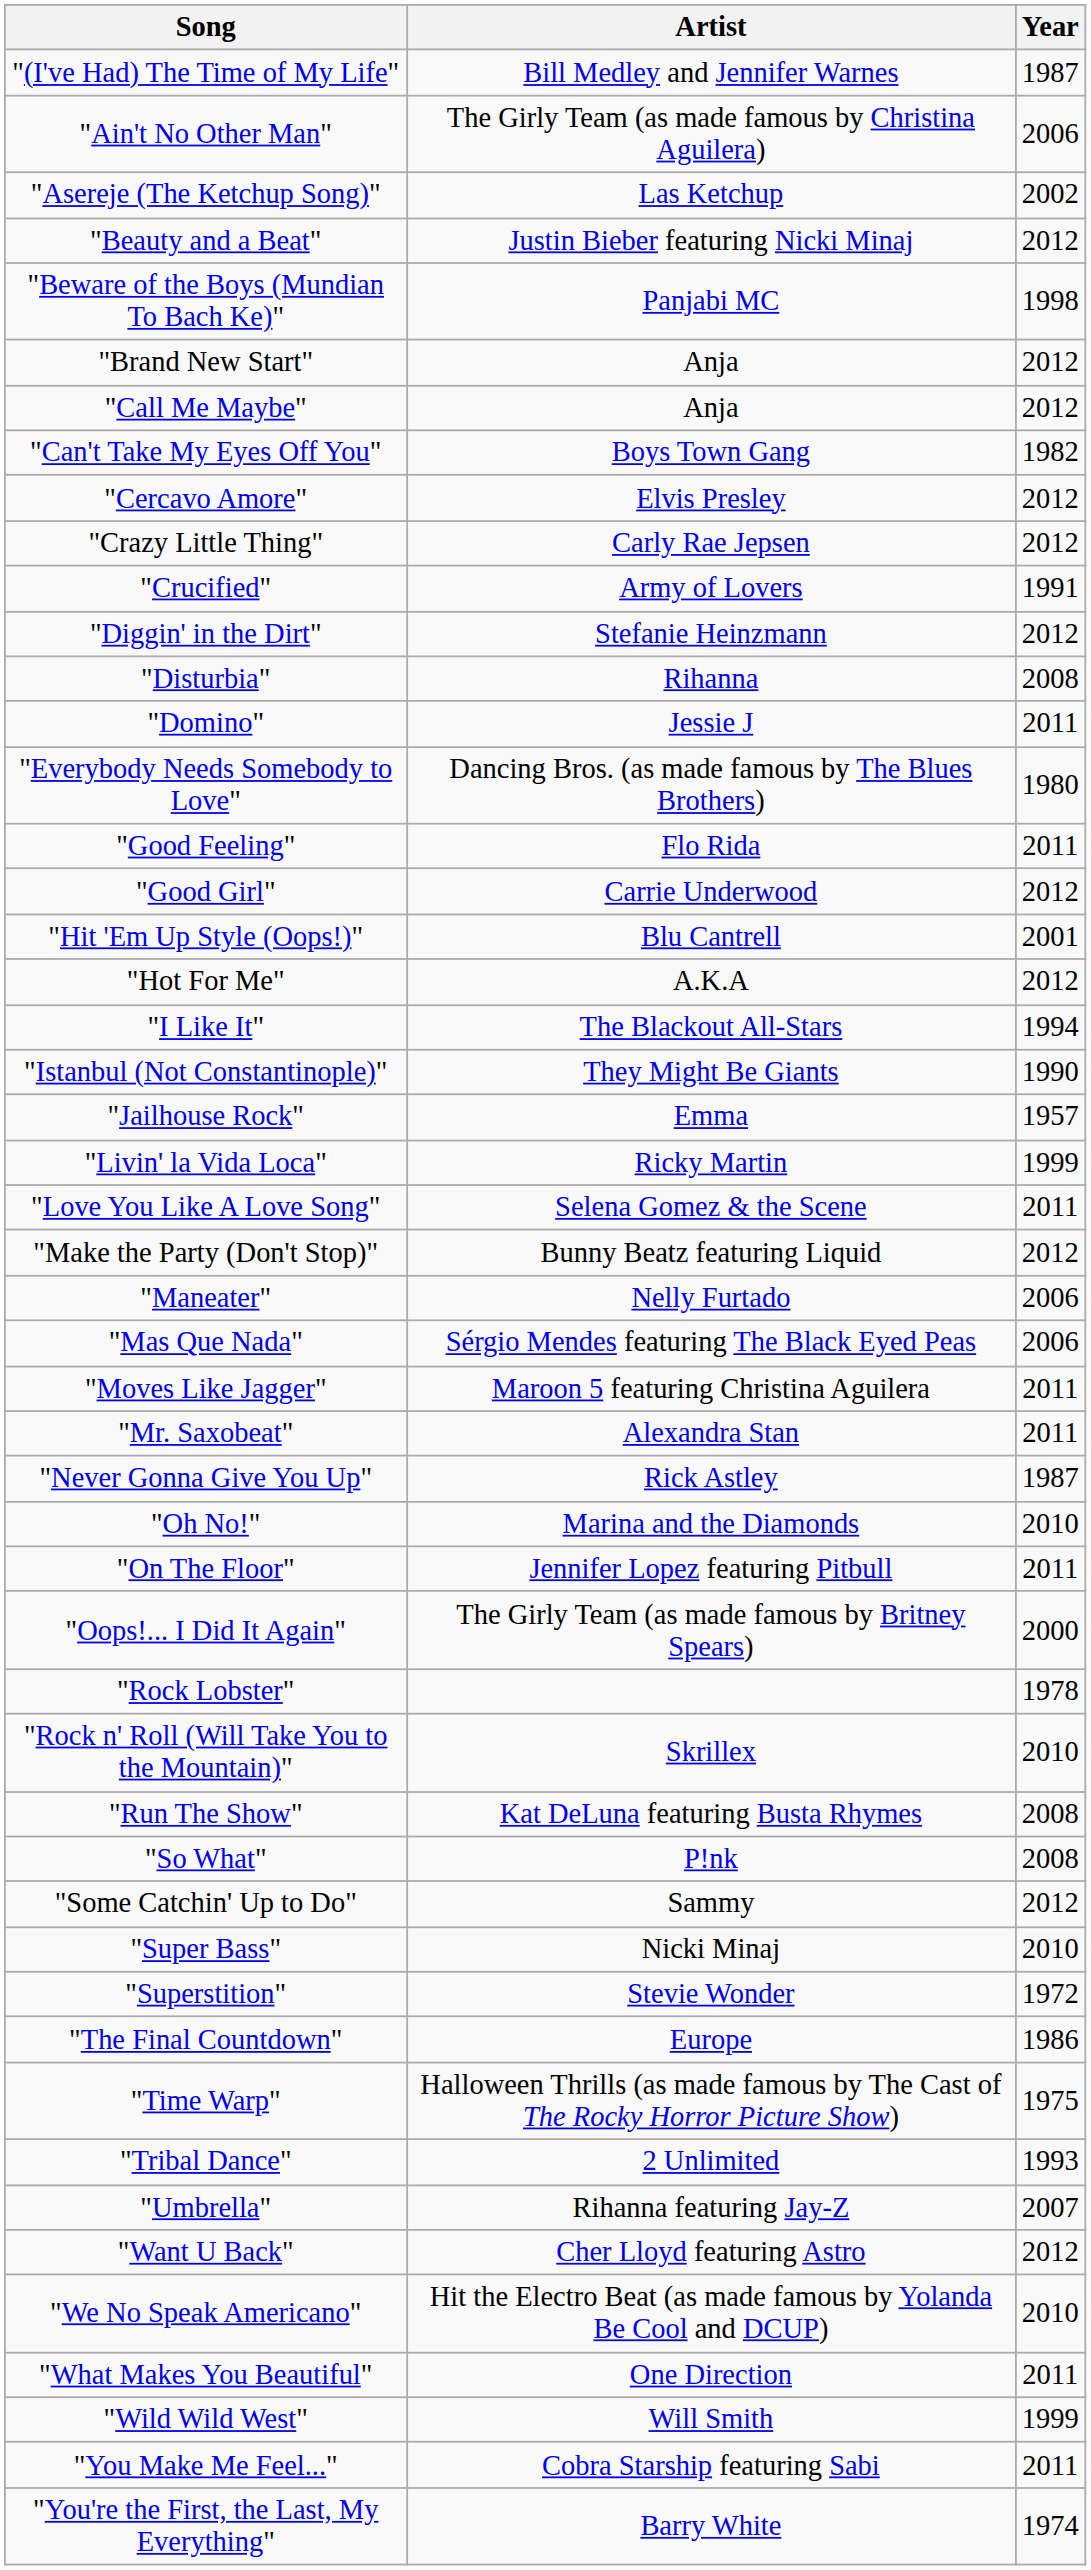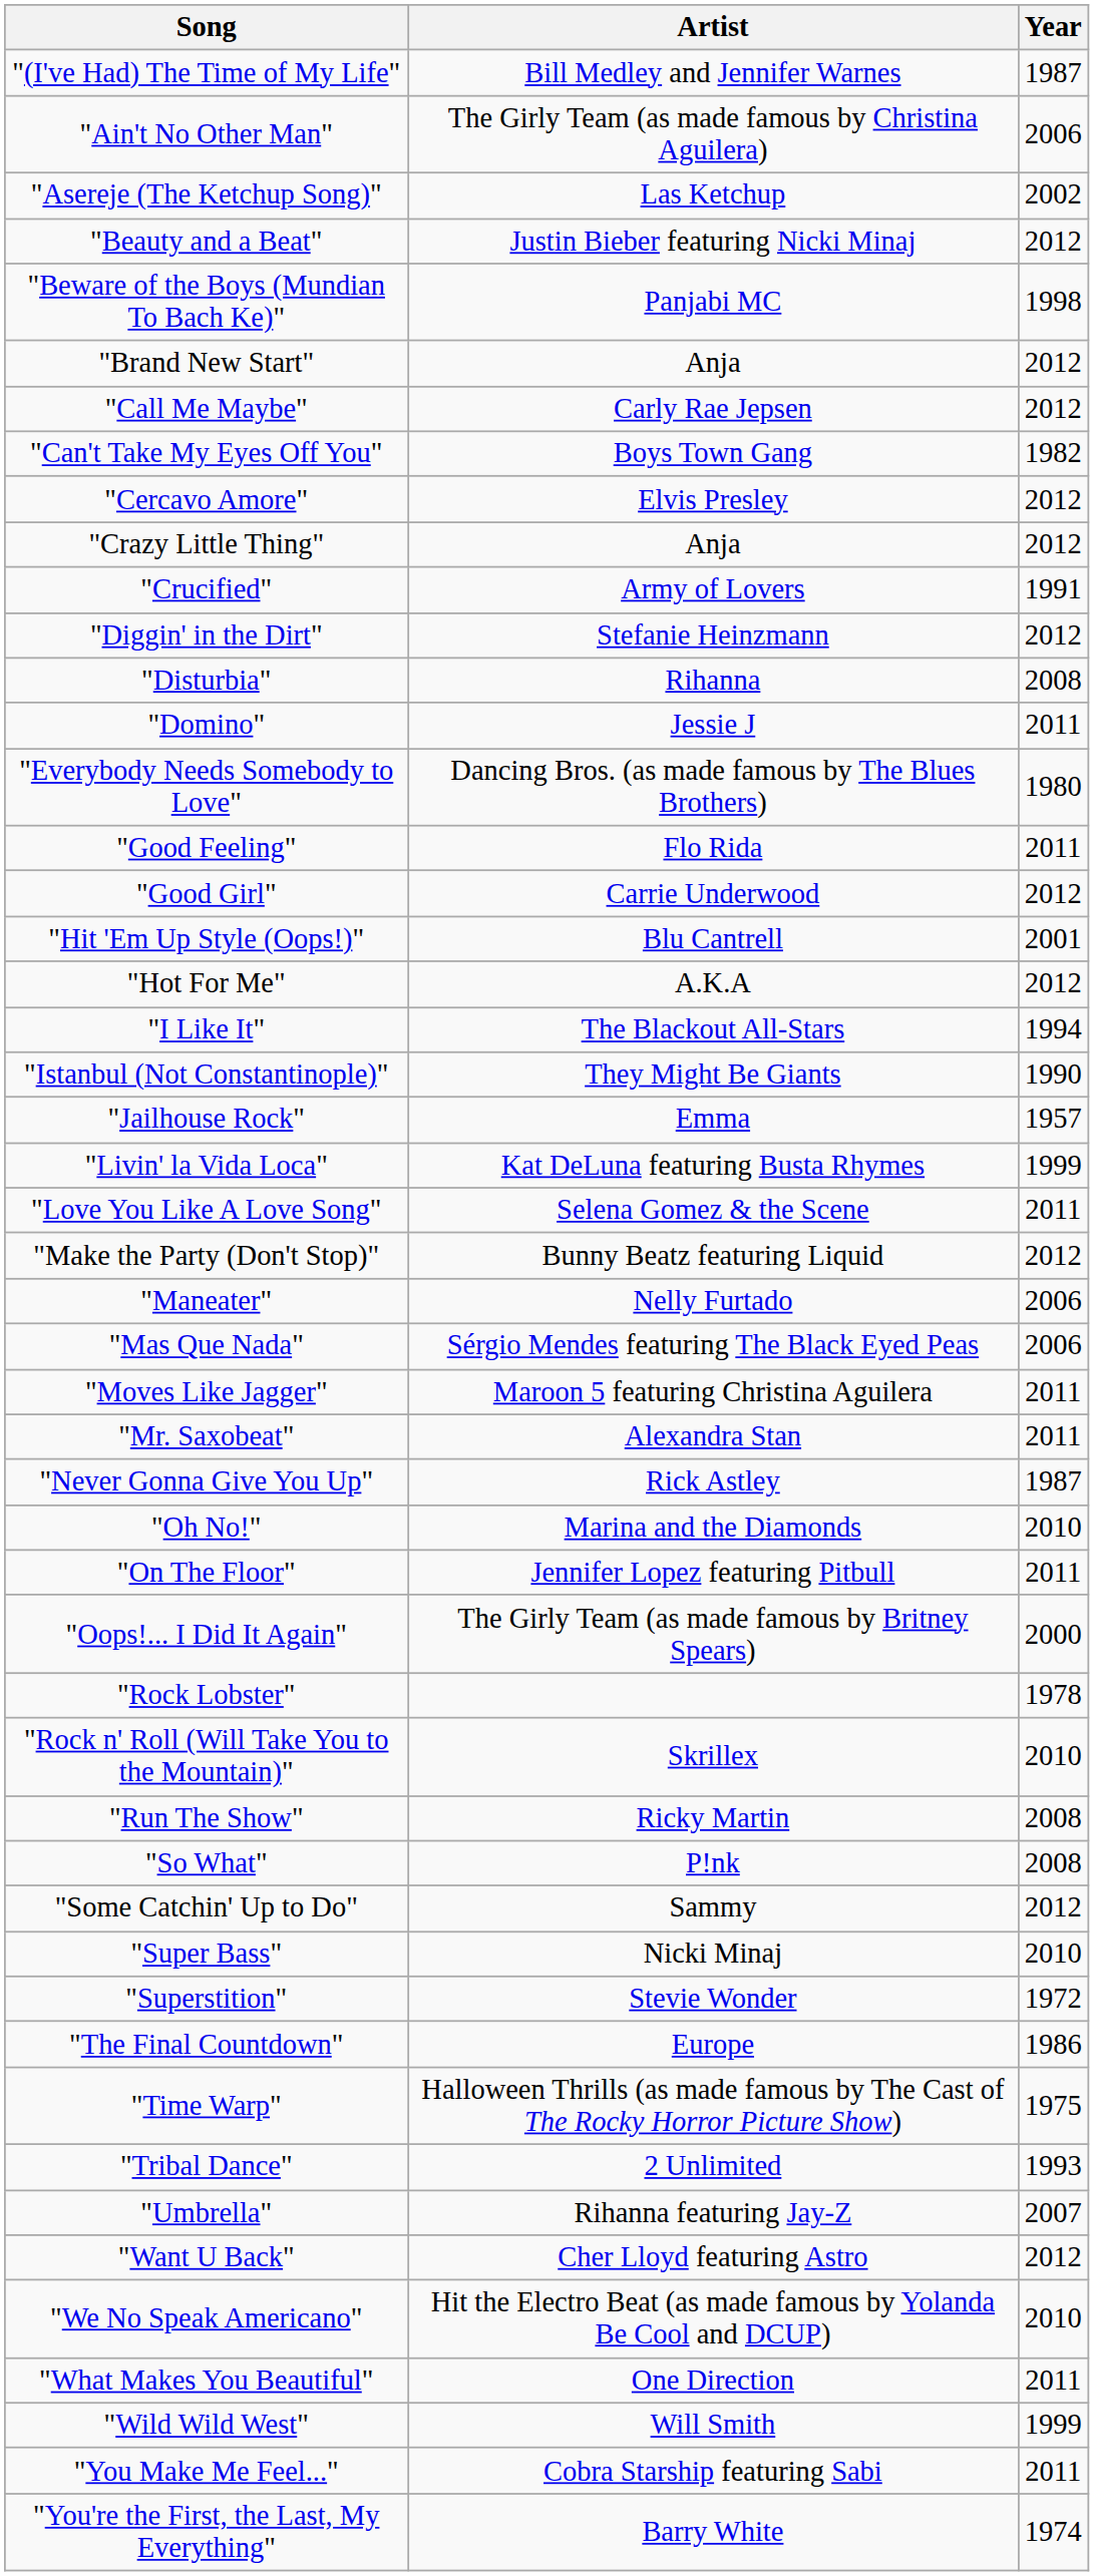 <table class="wikitable sortable" style="text-align:center;">
 <tr>
 <th scope="col">Song</th>
 <th scope="col">Artist</th>
 <th scope="col">Year</th>
 </tr>
 <tr>
 <td>"<a href='#'>(I've Had) The Time of My Life</a>"</td>
 <td><a href='#'>Bill Medley</a> and <a href='#'>Jennifer Warnes</a></td>
 <td>1987</td>
 </tr>
 <tr>
 <td>"<a href='#'>Ain't No Other Man</a>"</td>
 <td>The Girly Team (as made famous by <a href='#'>Christina Aguilera</a>)</td>
 <td>2006</td>
 </tr>
 <tr>
 <td>"<a href='#'>Asereje (The Ketchup Song)</a>"</td>
 <td><a href='#'>Las Ketchup</a></td>
 <td>2002</td>
 </tr>
 <tr>
 <td>"<a href='#'>Beauty and a Beat</a>"</td>
 <td><a href='#'>Justin Bieber</a> featuring <a href='#'>Nicki Minaj</a></td>
 <td>2012</td>
 </tr>
 <tr>
 <td>"<a href='#'>Beware of the Boys (Mundian To Bach Ke)</a>"</td>
 <td><a href='#'>Panjabi MC</a></td>
 <td>1998</td>
 </tr>
 <tr>
 <td>"Brand New Start"</td>
 <td>Anja</td>
 <td>2012</td>
 </tr>
 <tr>
 <td>"<a href='#'>Call Me Maybe</a>"</td>
-<td>Anja</td>
+<td><a href='#'>Carly Rae Jepsen</a></td>
 <td>2012</td>
 </tr>
 <tr>
 <td>"<a href='#'>Can't Take My Eyes Off You</a>"</td>
 <td><a href='#'>Boys Town Gang</a></td>
 <td>1982</td>
 </tr>
 <tr>
 <td>"<a href='#'>Cercavo Amore</a>"</td>
 <td><a href='#'>Elvis Presley</a></td>
 <td>2012</td>
 </tr>
 <tr>
 <td>"Crazy Little Thing"</td>
-<td><a href='#'>Carly Rae Jepsen</a></td>
+<td>Anja</td>
 <td>2012</td>
 </tr>
 <tr>
 <td>"<a href='#'>Crucified</a>"</td>
 <td><a href='#'>Army of Lovers</a></td>
 <td>1991</td>
 </tr>
 <tr>
 <td>"<a href='#'>Diggin' in the Dirt</a>"</td>
 <td><a href='#'>Stefanie Heinzmann</a></td>
 <td>2012</td>
 </tr>
 <tr>
 <td>"<a href='#'>Disturbia</a>"</td>
 <td><a href='#'>Rihanna</a></td>
 <td>2008</td>
 </tr>
 <tr>
 <td>"<a href='#'>Domino</a>"</td>
 <td><a href='#'>Jessie J</a></td>
 <td>2011</td>
 </tr>
 <tr>
 <td>"<a href='#'>Everybody Needs Somebody to Love</a>"</td>
 <td>Dancing Bros. (as made famous by <a href='#'>The Blues Brothers</a>)</td>
 <td>1980</td>
 </tr>
 <tr>
 <td>"<a href='#'>Good Feeling</a>"</td>
 <td><a href='#'>Flo Rida</a></td>
 <td>2011</td>
 </tr>
 <tr>
 <td>"<a href='#'>Good Girl</a>"</td>
 <td><a href='#'>Carrie Underwood</a></td>
 <td>2012</td>
 </tr>
 <tr>
 <td>"<a href='#'>Hit 'Em Up Style (Oops!)</a>"</td>
 <td><a href='#'>Blu Cantrell</a></td>
 <td>2001</td>
 </tr>
 <tr>
 <td>"Hot For Me"</td>
 <td>A.K.A</td>
 <td>2012</td>
 </tr>
 <tr>
 <td>"<a href='#'>I Like It</a>"</td>
 <td><a href='#'>The Blackout All-Stars</a></td>
 <td>1994</td>
 </tr>
 <tr>
 <td>"<a href='#'>Istanbul (Not Constantinople)</a>"</td>
 <td><a href='#'>They Might Be Giants</a></td>
 <td>1990</td>
 </tr>
 <tr>
 <td>"<a href='#'>Jailhouse Rock</a>"</td>
 <td><a href='#'>Emma</a></td>
 <td>1957</td>
 </tr>
 <tr>
 <td>"<a href='#'>Livin' la Vida Loca</a>"</td>
-<td><a href='#'>Ricky Martin</a></td>
+<td><a href='#'>Kat DeLuna</a> featuring <a href='#'>Busta Rhymes</a></td>
 <td>1999</td>
 </tr>
 <tr>
 <td>"<a href='#'>Love You Like A Love Song</a>"</td>
 <td><a href='#'>Selena Gomez & the Scene</a></td>
 <td>2011</td>
 </tr>
 <tr>
 <td>"Make the Party (Don't Stop)"</td>
 <td>Bunny Beatz featuring Liquid</td>
 <td>2012</td>
 </tr>
 <tr>
 <td>"<a href='#'>Maneater</a>"</td>
 <td><a href='#'>Nelly Furtado</a></td>
 <td>2006</td>
 </tr>
 <tr>
 <td>"<a href='#'>Mas Que Nada</a>"</td>
 <td><a href='#'>Sérgio Mendes</a> featuring <a href='#'>The Black Eyed Peas</a></td>
 <td>2006</td>
 </tr>
 <tr>
 <td>"<a href='#'>Moves Like Jagger</a>"</td>
 <td><a href='#'>Maroon 5</a> featuring Christina Aguilera</td>
 <td>2011</td>
 </tr>
 <tr>
 <td>"<a href='#'>Mr. Saxobeat</a>"</td>
 <td><a href='#'>Alexandra Stan</a></td>
 <td>2011</td>
 </tr>
 <tr>
 <td>"<a href='#'>Never Gonna Give You Up</a>"</td>
 <td><a href='#'>Rick Astley</a></td>
 <td>1987</td>
 </tr>
 <tr>
 <td>"<a href='#'>Oh No!</a>"</td>
 <td><a href='#'>Marina and the Diamonds</a></td>
 <td>2010</td>
 </tr>
 <tr>
 <td>"<a href='#'>On The Floor</a>"</td>
 <td><a href='#'>Jennifer Lopez</a> featuring <a href='#'>Pitbull</a></td>
 <td>2011</td>
 </tr>
 <tr>
 <td>"<a href='#'>Oops!... I Did It Again</a>"</td>
 <td>The Girly Team (as made famous by <a href='#'>Britney Spears</a>)</td>
 <td>2000</td>
 </tr>
 <tr>
 <td>"<a href='#'>Rock Lobster</a>"</td>
 <td></td>
 <td>1978</td>
 </tr>
 <tr>
 <td>"<a href='#'>Rock n' Roll (Will Take You to the Mountain)</a>"</td>
 <td><a href='#'>Skrillex</a></td>
 <td>2010</td>
 </tr>
 <tr>
 <td>"<a href='#'>Run The Show</a>"</td>
-<td><a href='#'>Kat DeLuna</a> featuring <a href='#'>Busta Rhymes</a></td>
+<td><a href='#'>Ricky Martin</a></td>
 <td>2008</td>
 </tr>
 <tr>
 <td>"<a href='#'>So What</a>"</td>
 <td><a href='#'>P!nk</a></td>
 <td>2008</td>
 </tr>
 <tr>
 <td>"Some Catchin' Up to Do"</td>
 <td>Sammy</td>
 <td>2012</td>
 </tr>
 <tr>
 <td>"<a href='#'>Super Bass</a>"</td>
 <td>Nicki Minaj</td>
 <td>2010</td>
 </tr>
 <tr>
 <td>"<a href='#'>Superstition</a>"</td>
 <td><a href='#'>Stevie Wonder</a></td>
 <td>1972</td>
 </tr>
 <tr>
 <td>"<a href='#'>The Final Countdown</a>"</td>
 <td><a href='#'>Europe</a></td>
 <td>1986</td>
 </tr>
 <tr>
 <td>"<a href='#'>Time Warp</a>"</td>
 <td>Halloween Thrills (as made famous by The Cast of <em><a href='#'>The Rocky Horror Picture Show</a></em>)</td>
 <td>1975</td>
 </tr>
 <tr>
 <td>"<a href='#'>Tribal Dance</a>"</td>
 <td><a href='#'>2 Unlimited</a></td>
 <td>1993</td>
 </tr>
 <tr>
 <td>"<a href='#'>Umbrella</a>"</td>
 <td>Rihanna featuring <a href='#'>Jay-Z</a></td>
 <td>2007</td>
 </tr>
 <tr>
 <td>"<a href='#'>Want U Back</a>"</td>
 <td><a href='#'>Cher Lloyd</a> featuring <a href='#'>Astro</a></td>
 <td>2012</td>
 </tr>
 <tr>
 <td>"<a href='#'>We No Speak Americano</a>"</td>
 <td>Hit the Electro Beat (as made famous by <a href='#'>Yolanda Be Cool</a> and <a href='#'>DCUP</a>)</td>
 <td>2010</td>
 </tr>
 <tr>
 <td>"<a href='#'>What Makes You Beautiful</a>"</td>
 <td><a href='#'>One Direction</a></td>
 <td>2011</td>
 </tr>
 <tr>
 <td>"<a href='#'>Wild Wild West</a>"</td>
 <td><a href='#'>Will Smith</a></td>
 <td>1999</td>
 </tr>
 <tr>
 <td>"<a href='#'>You Make Me Feel...</a>"</td>
 <td><a href='#'>Cobra Starship</a> featuring <a href='#'>Sabi</a></td>
 <td>2011</td>
 </tr>
 <tr>
 <td>"<a href='#'>You're the First, the Last, My Everything</a>"</td>
 <td><a href='#'>Barry White</a></td>
 <td>1974</td>
 </tr>
 </table>
